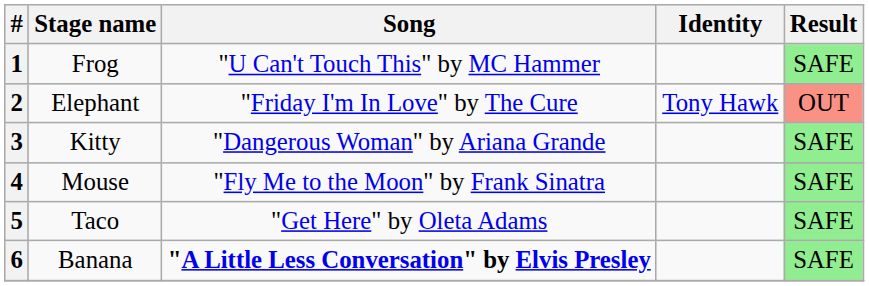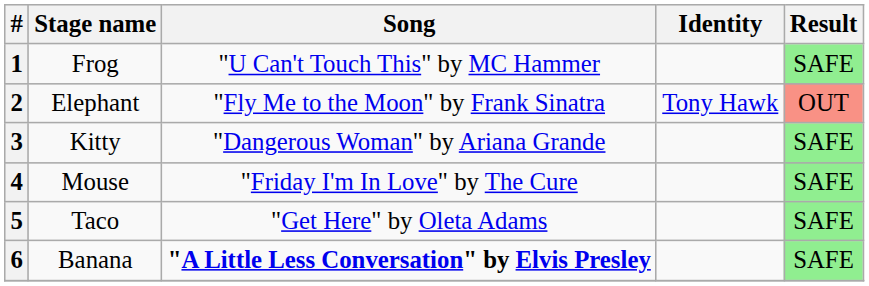 <table class="wikitable plainrowheaders" style="text-align: center;">
 <tr>
 <th>#</th>
 <th>Stage name</th>
 <th>Song</th>
 <th>Identity</th>
 <th colspan=2>Result</th>
 </tr>
 <tr>
 <th>1</th>
 <td>Frog</td>
 <td>"<a href='#'>U Can't Touch This</a>" by <a href='#'>MC Hammer</a></td>
 <td></td>
 <td bgcolor=lightgreen>SAFE</td>
 </tr>
 <tr>
 <th>2</th>
 <td>Elephant</td>
-<td>"<a href='#'>Friday I'm In Love</a>" by <a href='#'>The Cure</a></td>
+<td>"<a href='#'>Fly Me to the Moon</a>" by <a href='#'>Frank Sinatra</a></td>
 <td><a href='#'>Tony Hawk</a></td>
 <td bgcolor=#F99185>OUT</td>
 </tr>
 <tr>
 <th>3</th>
 <td>Kitty</td>
 <td>"<a href='#'>Dangerous Woman</a>" by <a href='#'>Ariana Grande</a></td>
 <td></td>
 <td bgcolor=lightgreen>SAFE</td>
 </tr>
 <tr>
 <th>4</th>
 <td>Mouse</td>
-<td>"<a href='#'>Fly Me to the Moon</a>" by <a href='#'>Frank Sinatra</a></td>
+<td>"<a href='#'>Friday I'm In Love</a>" by <a href='#'>The Cure</a></td>
 <td></td>
 <td bgcolor=lightgreen>SAFE</td>
 </tr>
 <tr>
 <th>5</th>
 <td>Taco</td>
 <td>"<a href='#'>Get Here</a>" by <a href='#'>Oleta Adams</a></td>
 <td></td>
 <td bgcolor=lightgreen>SAFE</td>
 </tr>
 <tr>
 <th>6</th>
 <td>Banana</td>
 <td><strong>"<a href='#'>A Little Less Conversation</a>" by <a href='#'>Elvis Presley</a></strong></td>
 <td></td>
 <td bgcolor=lightgreen>SAFE</td>
 </tr>
 <tr>
 </tr>
 </table>
